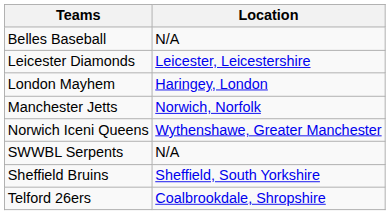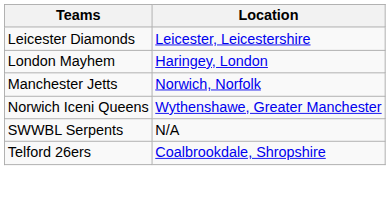 <table class="wikitable">
 <tr>
 <th>Teams</th>
 <th>Location</th>
-</tr>
-<tr>
-<td>Belles Baseball</td>
-<td>N/A</td>
 </tr>
 <tr>
 <td>Leicester Diamonds</td>
 <td rowspan="1"><a href='#'>Leicester, Leicestershire</a></td>
 </tr>
 <tr>
 <td>London Mayhem</td>
 <td rowspan="1"><a href='#'>Haringey, London</a></td>
 </tr>
 <tr>
 <td>Manchester Jetts</td>
 <td><a href='#'>Norwich, Norfolk</a></td>
 </tr>
 <tr>
 <td>Norwich Iceni Queens</td>
 <td rowspan="1"><a href='#'>Wythenshawe, Greater Manchester</a></td>
 </tr>
 <tr>
 <td>SWWBL Serpents</td>
 <td rowspan="1">N/A</td>
 </tr>
 <tr>
-<td>Sheffield Bruins</td>
-<td rowspan="1"><a href='#'>Sheffield, South Yorkshire</a></td>
-</tr>
-<tr>
 <td>Telford 26ers</td>
 <td><a href='#'>Coalbrookdale, Shropshire</a></td>
 </tr>
 </table>
